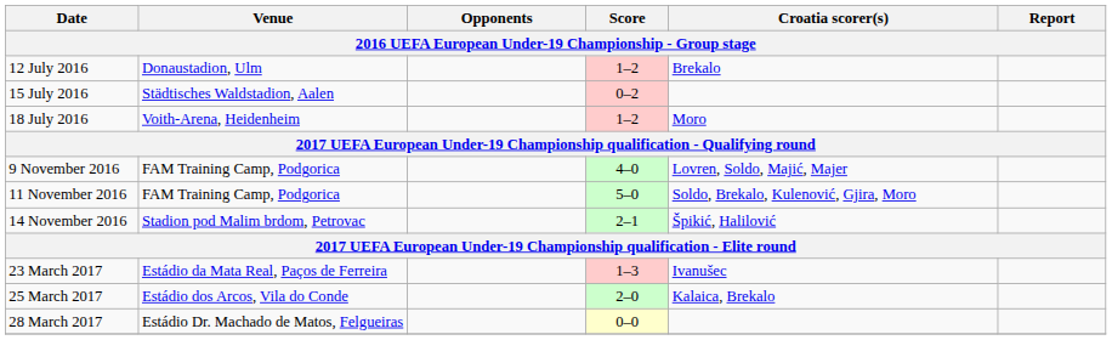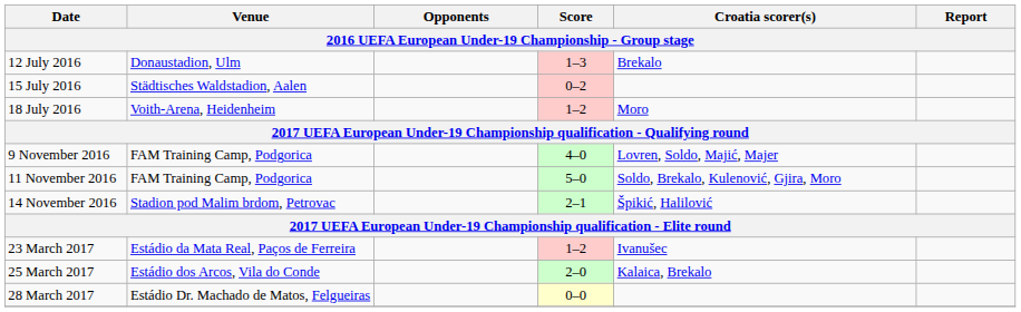 <table class="wikitable" style="font-size:95%;">
 <tr>
 <th width=125>Date</th>
 <th width=260>Venue</th>
 <th width=170>Opponents</th>
 <th width= 75>Score</th>
 <th width=320>Croatia scorer(s)</th>
 <th width=100>Report</th>
 </tr>
 <tr>
 <th colspan=7><a href='#'>2016 UEFA European Under-19 Championship - Group stage</a></th>
 </tr>
 <tr>
 <td>12 July 2016</td>
 <td><a href='#'>Donaustadion</a>, <a href='#'>Ulm</a></td>
 <td></td>
-<td align=center bgcolor=#FFCCCC>1–2</td>
+<td align=center bgcolor=#FFCCCC>1–3</td>
 <td><a href='#'>Brekalo</a></td>
 <td></td>
 </tr>
 <tr>
 <td>15 July 2016</td>
 <td><a href='#'>Städtisches Waldstadion</a>, <a href='#'>Aalen</a></td>
 <td></td>
 <td align=center bgcolor=#FFCCCC>0–2</td>
 <td></td>
 <td></td>
 </tr>
 <tr>
 <td>18 July 2016</td>
 <td><a href='#'>Voith-Arena</a>, <a href='#'>Heidenheim</a></td>
 <td></td>
 <td align=center bgcolor=#FFCCCC>1–2</td>
 <td><a href='#'>Moro</a></td>
 <td></td>
 </tr>
 <tr>
 <th colspan=7><a href='#'>2017 UEFA European Under-19 Championship qualification - Qualifying round</a></th>
 </tr>
 <tr>
 <td>9 November 2016</td>
 <td>FAM Training Camp, <a href='#'>Podgorica</a></td>
 <td></td>
 <td align=center bgcolor=#CCFFCC>4–0</td>
 <td><a href='#'>Lovren</a>, <a href='#'>Soldo</a>, <a href='#'>Majić</a>, <a href='#'>Majer</a></td>
 <td></td>
 </tr>
 <tr>
 <td>11 November 2016</td>
 <td>FAM Training Camp, <a href='#'>Podgorica</a></td>
 <td></td>
 <td align=center bgcolor=#CCFFCC>5–0</td>
 <td><a href='#'>Soldo</a>, <a href='#'>Brekalo</a>, <a href='#'>Kulenović</a>, <a href='#'>Gjira</a>, <a href='#'>Moro</a></td>
 <td></td>
 </tr>
 <tr>
 <td>14 November 2016</td>
 <td><a href='#'>Stadion pod Malim brdom</a>, <a href='#'>Petrovac</a></td>
 <td></td>
 <td align=center bgcolor=#CCFFCC>2–1</td>
 <td><a href='#'>Špikić</a>, <a href='#'>Halilović</a></td>
 <td></td>
 </tr>
 <tr>
 <th colspan=7><a href='#'>2017 UEFA European Under-19 Championship qualification - Elite round</a></th>
 </tr>
 <tr>
 <td>23 March 2017</td>
 <td><a href='#'>Estádio da Mata Real</a>, <a href='#'>Paços de Ferreira</a></td>
 <td></td>
-<td align=center bgcolor=#FFCCCC>1–3</td>
+<td align=center bgcolor=#FFCCCC>1–2</td>
 <td><a href='#'>Ivanušec</a></td>
 <td></td>
 </tr>
 <tr>
 <td>25 March 2017</td>
 <td><a href='#'>Estádio dos Arcos</a>, <a href='#'>Vila do Conde</a></td>
 <td></td>
 <td align=center bgcolor=#CCFFCC>2–0</td>
 <td><a href='#'>Kalaica</a>, <a href='#'>Brekalo</a></td>
 <td></td>
 </tr>
 <tr>
 <td>28 March 2017</td>
 <td>Estádio Dr. Machado de Matos, <a href='#'>Felgueiras</a></td>
 <td></td>
 <td align=center bgcolor=#FFFFCC>0–0</td>
 <td></td>
 <td></td>
 </tr>
 <tr>
 </tr>
 </table>
